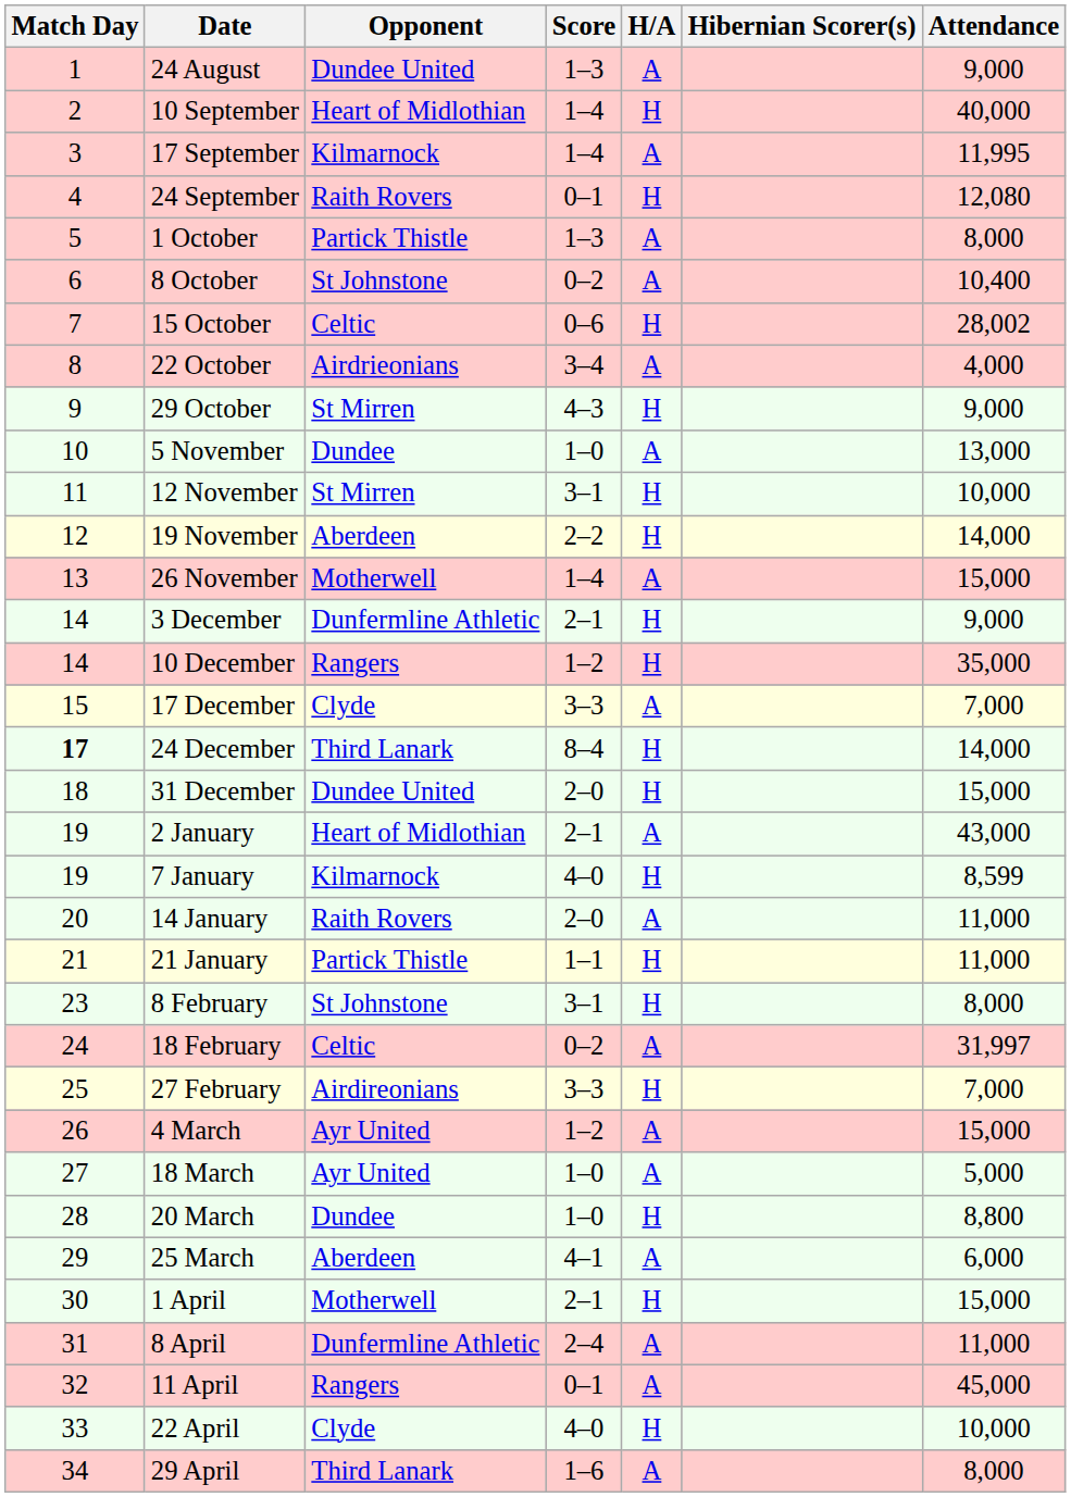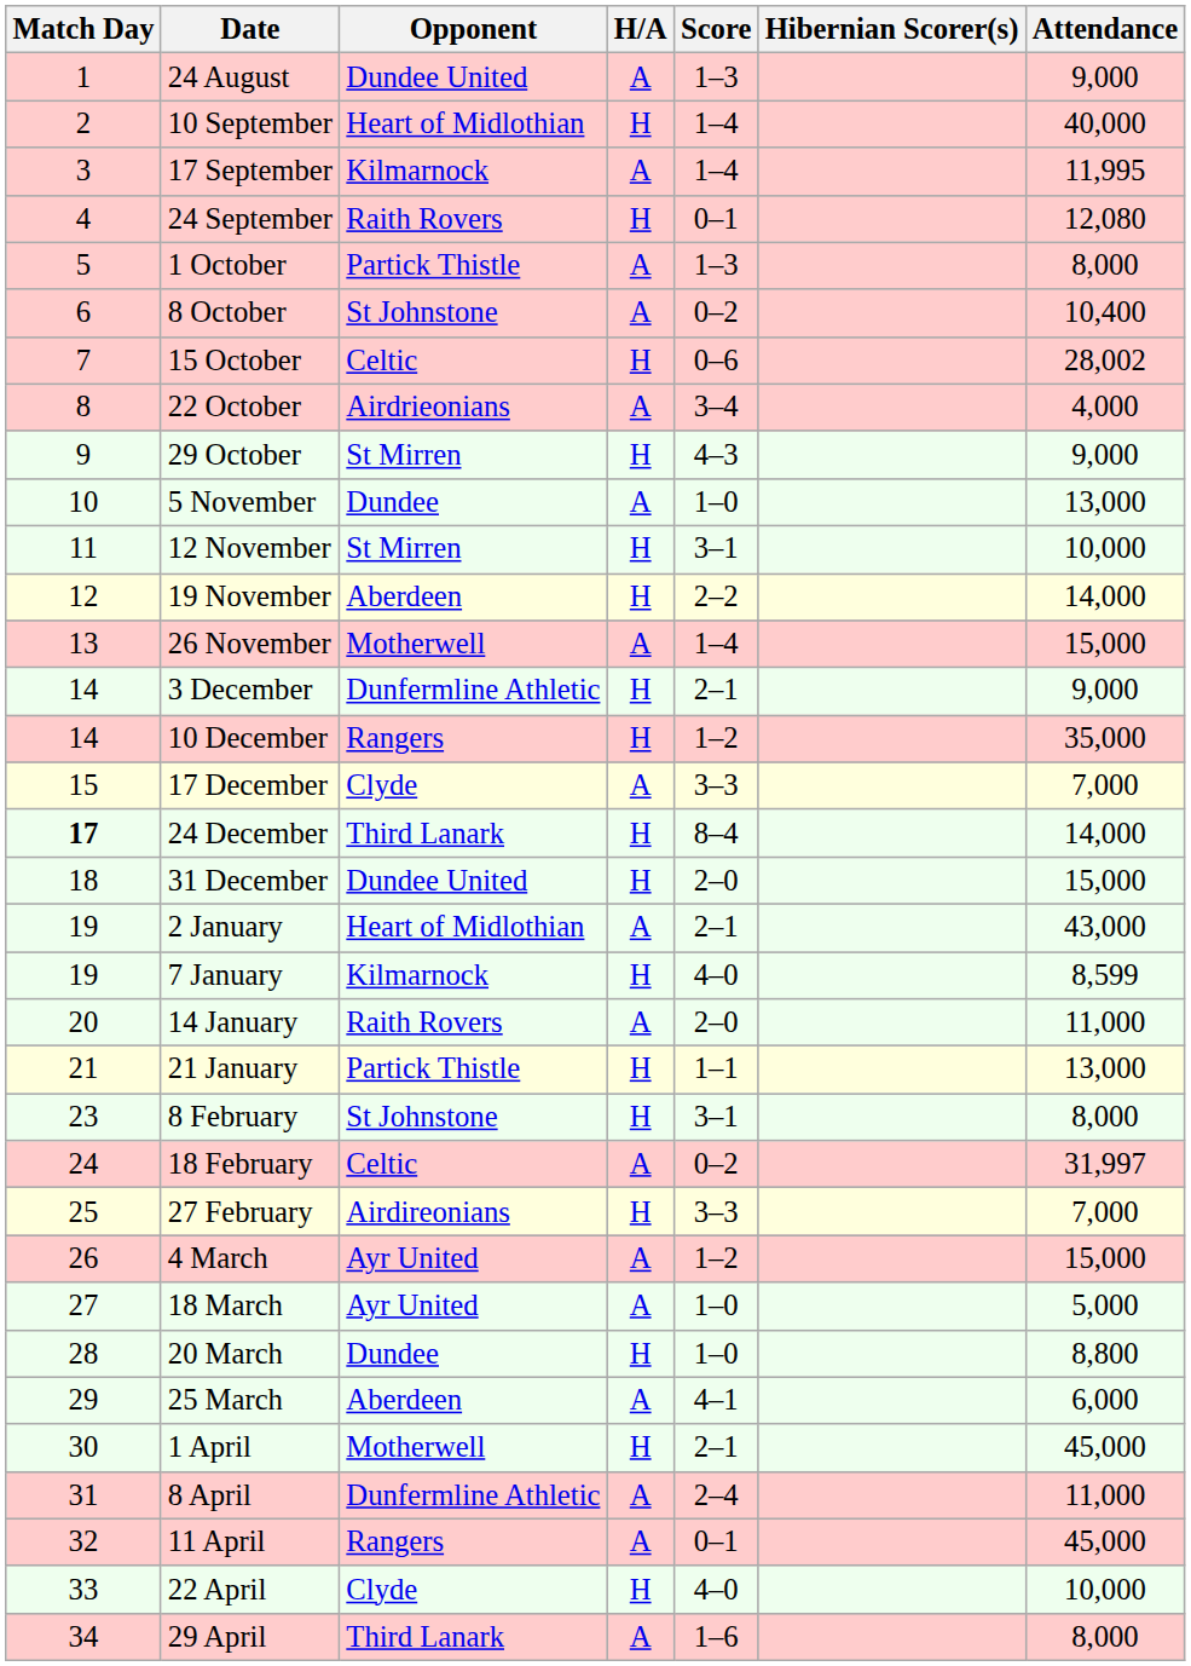 <table class="wikitable" style="text-align:center">
 <tr>
 <th>Match Day</th>
 <th>Date</th>
 <th>Opponent</th>
+<th>H/A</th>
 <th>Score</th>
-<th>H/A</th>
 <th>Hibernian Scorer(s)</th>
 <th>Attendance</th>
 </tr>
 <tr bgcolor=#FFCCCC>
 <td>1</td>
 <td align=left>24 August</td>
 <td align=left><a href='#'>Dundee United</a></td>
+<td><a href='#'>A</a></td>
 <td>1–3</td>
-<td><a href='#'>A</a></td>
 <td align=left></td>
 <td>9,000</td>
 </tr>
 <tr bgcolor=#FFCCCC>
 <td>2</td>
 <td align=left>10 September</td>
 <td align=left><a href='#'>Heart of Midlothian</a></td>
+<td><a href='#'>H</a></td>
 <td>1–4</td>
-<td><a href='#'>H</a></td>
 <td align=left></td>
 <td>40,000</td>
 </tr>
 <tr bgcolor=#FFCCCC>
 <td>3</td>
 <td align=left>17 September</td>
 <td align=left><a href='#'>Kilmarnock</a></td>
+<td><a href='#'>A</a></td>
 <td>1–4</td>
-<td><a href='#'>A</a></td>
 <td align=left></td>
 <td>11,995</td>
 </tr>
 <tr bgcolor=#FFCCCC>
 <td>4</td>
 <td align=left>24 September</td>
 <td align=left><a href='#'>Raith Rovers</a></td>
+<td><a href='#'>H</a></td>
 <td>0–1</td>
-<td><a href='#'>H</a></td>
 <td align=left></td>
 <td>12,080</td>
 </tr>
 <tr bgcolor=#FFCCCC>
 <td>5</td>
 <td align=left>1 October</td>
 <td align=left><a href='#'>Partick Thistle</a></td>
+<td><a href='#'>A</a></td>
 <td>1–3</td>
-<td><a href='#'>A</a></td>
 <td align=left></td>
 <td>8,000</td>
 </tr>
 <tr bgcolor=#FFCCCC>
 <td>6</td>
 <td align=left>8 October</td>
 <td align=left><a href='#'>St Johnstone</a></td>
+<td><a href='#'>A</a></td>
 <td>0–2</td>
-<td><a href='#'>A</a></td>
 <td align=left></td>
 <td>10,400</td>
 </tr>
 <tr bgcolor=#FFCCCC>
 <td>7</td>
 <td align=left>15 October</td>
 <td align=left><a href='#'>Celtic</a></td>
+<td><a href='#'>H</a></td>
 <td>0–6</td>
-<td><a href='#'>H</a></td>
 <td align=left></td>
 <td>28,002</td>
 </tr>
 <tr bgcolor=#FFCCCC>
 <td>8</td>
 <td align=left>22 October</td>
 <td align=left><a href='#'>Airdrieonians</a></td>
+<td><a href='#'>A</a></td>
 <td>3–4</td>
-<td><a href='#'>A</a></td>
 <td align=left></td>
 <td>4,000</td>
 </tr>
 <tr bgcolor=#EEFFEE>
 <td>9</td>
 <td align=left>29 October</td>
 <td align=left><a href='#'>St Mirren</a></td>
+<td><a href='#'>H</a></td>
 <td>4–3</td>
-<td><a href='#'>H</a></td>
 <td align=left></td>
 <td>9,000</td>
 </tr>
 <tr bgcolor=#EEFFEE>
 <td>10</td>
 <td align=left>5 November</td>
 <td align=left><a href='#'>Dundee</a></td>
+<td><a href='#'>A</a></td>
 <td>1–0</td>
-<td><a href='#'>A</a></td>
 <td align=left></td>
 <td>13,000</td>
 </tr>
 <tr bgcolor=#EEFFEE>
 <td>11</td>
 <td align=left>12 November</td>
 <td align=left><a href='#'>St Mirren</a></td>
+<td><a href='#'>H</a></td>
 <td>3–1</td>
-<td><a href='#'>H</a></td>
 <td align=left></td>
 <td>10,000</td>
 </tr>
 <tr bgcolor=#FFFFDD>
 <td>12</td>
 <td align=left>19 November</td>
 <td align=left><a href='#'>Aberdeen</a></td>
+<td><a href='#'>H</a></td>
 <td>2–2</td>
-<td><a href='#'>H</a></td>
 <td align=left></td>
 <td>14,000</td>
 </tr>
 <tr bgcolor=#FFCCCC>
 <td>13</td>
 <td align=left>26 November</td>
 <td align=left><a href='#'>Motherwell</a></td>
+<td><a href='#'>A</a></td>
 <td>1–4</td>
-<td><a href='#'>A</a></td>
 <td align=left></td>
 <td>15,000</td>
 </tr>
 <tr bgcolor=#EEFFEE>
 <td>14</td>
 <td align=left>3 December</td>
 <td align=left><a href='#'>Dunfermline Athletic</a></td>
+<td><a href='#'>H</a></td>
 <td>2–1</td>
-<td><a href='#'>H</a></td>
 <td align=left></td>
 <td>9,000</td>
 </tr>
 <tr bgcolor=#FFCCCC>
 <td>14</td>
 <td align=left>10 December</td>
 <td align=left><a href='#'>Rangers</a></td>
+<td><a href='#'>H</a></td>
 <td>1–2</td>
-<td><a href='#'>H</a></td>
 <td align=left></td>
 <td>35,000</td>
 </tr>
 <tr bgcolor=#FFFFDD>
 <td>15</td>
 <td align=left>17 December</td>
 <td align=left><a href='#'>Clyde</a></td>
+<td><a href='#'>A</a></td>
 <td>3–3</td>
-<td><a href='#'>A</a></td>
 <td align=left></td>
 <td>7,000</td>
 </tr>
 <tr bgcolor=#EEFFEE>
 <td><strong>17</strong></td>
 <td align=left>24 December</td>
 <td align=left><a href='#'>Third Lanark</a></td>
+<td><a href='#'>H</a></td>
 <td>8–4</td>
-<td><a href='#'>H</a></td>
 <td align=left></td>
 <td>14,000</td>
 </tr>
 <tr bgcolor=#EEFFEE>
 <td>18</td>
 <td align=left>31 December</td>
 <td align=left><a href='#'>Dundee United</a></td>
+<td><a href='#'>H</a></td>
 <td>2–0</td>
-<td><a href='#'>H</a></td>
 <td align=left></td>
 <td>15,000</td>
 </tr>
 <tr bgcolor=#EEFFEE>
 <td>19</td>
 <td align=left>2 January</td>
 <td align=left><a href='#'>Heart of Midlothian</a></td>
+<td><a href='#'>A</a></td>
 <td>2–1</td>
-<td><a href='#'>A</a></td>
 <td align=left></td>
 <td>43,000</td>
 </tr>
 <tr bgcolor=#EEFFEE>
 <td>19</td>
 <td align=left>7 January</td>
 <td align=left><a href='#'>Kilmarnock</a></td>
+<td><a href='#'>H</a></td>
 <td>4–0</td>
-<td><a href='#'>H</a></td>
 <td align=left></td>
 <td>8,599</td>
 </tr>
 <tr bgcolor=#EEFFEE>
 <td>20</td>
 <td align=left>14 January</td>
 <td align=left><a href='#'>Raith Rovers</a></td>
+<td><a href='#'>A</a></td>
 <td>2–0</td>
-<td><a href='#'>A</a></td>
 <td align=left></td>
 <td>11,000</td>
 </tr>
 <tr bgcolor=#FFFFDD>
 <td>21</td>
 <td align=left>21 January</td>
 <td align=left><a href='#'>Partick Thistle</a></td>
+<td><a href='#'>H</a></td>
 <td>1–1</td>
-<td><a href='#'>H</a></td>
 <td align=left></td>
-<td>11,000</td>
+<td>13,000</td>
 </tr>
 <tr bgcolor=#EEFFEE>
 <td>23</td>
 <td align=left>8 February</td>
 <td align=left><a href='#'>St Johnstone</a></td>
+<td><a href='#'>H</a></td>
 <td>3–1</td>
-<td><a href='#'>H</a></td>
 <td align=left></td>
 <td>8,000</td>
 </tr>
 <tr bgcolor=#FFCCCC>
 <td>24</td>
 <td align=left>18 February</td>
 <td align=left><a href='#'>Celtic</a></td>
+<td><a href='#'>A</a></td>
 <td>0–2</td>
-<td><a href='#'>A</a></td>
 <td align=left></td>
 <td>31,997</td>
 </tr>
 <tr bgcolor=#FFFFDD>
 <td>25</td>
 <td align=left>27 February</td>
 <td align=left><a href='#'>Airdireonians</a></td>
+<td><a href='#'>H</a></td>
 <td>3–3</td>
-<td><a href='#'>H</a></td>
 <td align=left></td>
 <td>7,000</td>
 </tr>
 <tr bgcolor=#FFCCCC>
 <td>26</td>
 <td align=left>4 March</td>
 <td align=left><a href='#'>Ayr United</a></td>
+<td><a href='#'>A</a></td>
 <td>1–2</td>
-<td><a href='#'>A</a></td>
 <td align=left></td>
 <td>15,000</td>
 </tr>
 <tr bgcolor=#EEFFEE>
 <td>27</td>
 <td align=left>18 March</td>
 <td align=left><a href='#'>Ayr United</a></td>
+<td><a href='#'>A</a></td>
 <td>1–0</td>
-<td><a href='#'>A</a></td>
 <td align=left></td>
 <td>5,000</td>
 </tr>
 <tr bgcolor=#EEFFEE>
 <td>28</td>
 <td align=left>20 March</td>
 <td align=left><a href='#'>Dundee</a></td>
+<td><a href='#'>H</a></td>
 <td>1–0</td>
-<td><a href='#'>H</a></td>
 <td align=left></td>
 <td>8,800</td>
 </tr>
 <tr bgcolor=#EEFFEE>
 <td>29</td>
 <td align=left>25 March</td>
 <td align=left><a href='#'>Aberdeen</a></td>
+<td><a href='#'>A</a></td>
 <td>4–1</td>
-<td><a href='#'>A</a></td>
 <td align=left></td>
 <td>6,000</td>
 </tr>
 <tr bgcolor=#EEFFEE>
 <td>30</td>
 <td align=left>1 April</td>
 <td align=left><a href='#'>Motherwell</a></td>
+<td><a href='#'>H</a></td>
 <td>2–1</td>
-<td><a href='#'>H</a></td>
 <td align=left></td>
-<td>15,000</td>
+<td>45,000</td>
 </tr>
 <tr bgcolor=#FFCCCC>
 <td>31</td>
 <td align=left>8 April</td>
 <td align=left><a href='#'>Dunfermline Athletic</a></td>
+<td><a href='#'>A</a></td>
 <td>2–4</td>
-<td><a href='#'>A</a></td>
 <td align=left></td>
 <td>11,000</td>
 </tr>
 <tr bgcolor=#FFCCCC>
 <td>32</td>
 <td align=left>11 April</td>
 <td align=left><a href='#'>Rangers</a></td>
+<td><a href='#'>A</a></td>
 <td>0–1</td>
-<td><a href='#'>A</a></td>
 <td align=left></td>
 <td>45,000</td>
 </tr>
 <tr bgcolor=#EEFFEE>
 <td>33</td>
 <td align=left>22 April</td>
 <td align=left><a href='#'>Clyde</a></td>
+<td><a href='#'>H</a></td>
 <td>4–0</td>
-<td><a href='#'>H</a></td>
 <td align=left></td>
 <td>10,000</td>
 </tr>
 <tr bgcolor=#FFCCCC>
 <td>34</td>
 <td align=left>29 April</td>
 <td align=left><a href='#'>Third Lanark</a></td>
+<td><a href='#'>A</a></td>
 <td>1–6</td>
-<td><a href='#'>A</a></td>
 <td align=left></td>
 <td>8,000</td>
 </tr>
 </table>
